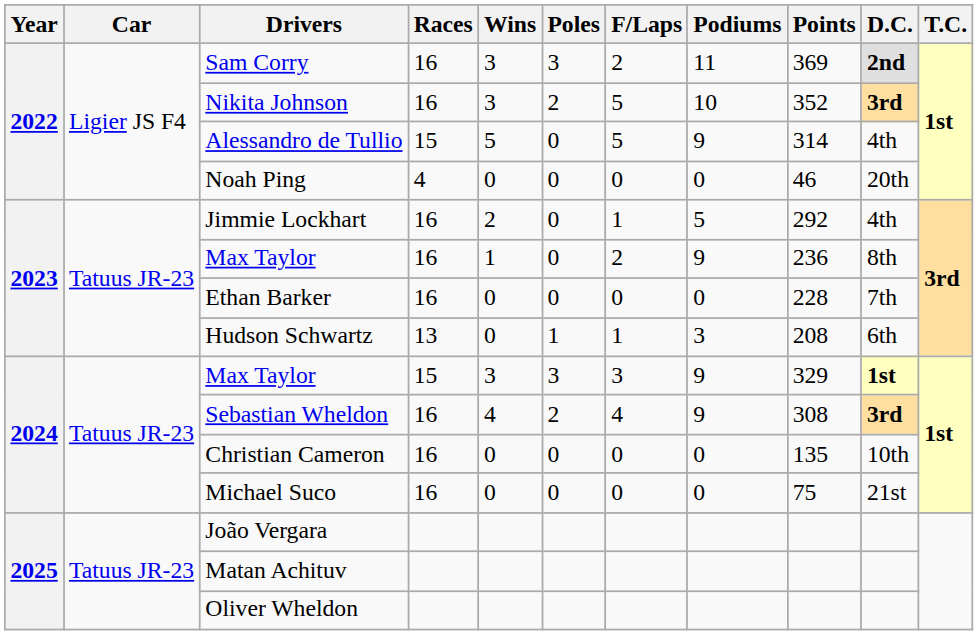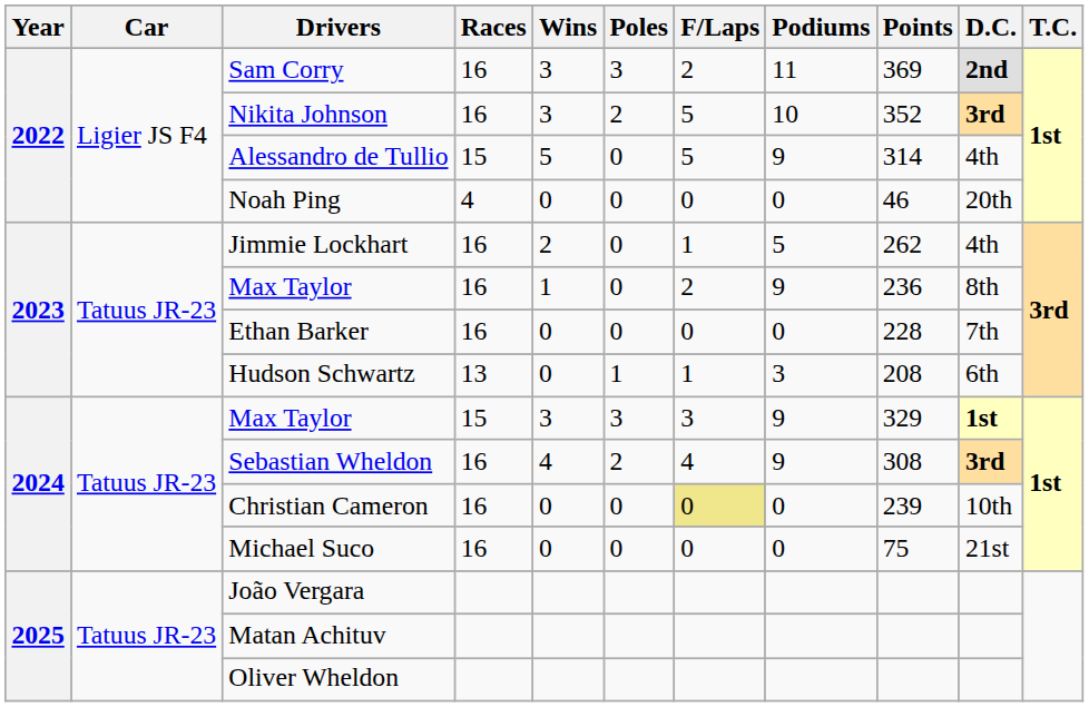 <table class="wikitable" style="font-size:85%">
 <tr>
 <th>Year</th>
 <th>Car</th>
 <th>Drivers</th>
 <th>Races</th>
 <th>Wins</th>
 <th>Poles</th>
 <th>F/Laps</th>
 <th>Podiums</th>
 <th>Points</th>
 <th>D.C.</th>
 <th>T.C.</th>
 </tr>
 <tr>
 <th rowspan="4"><a href='#'>2022</a></th>
 <td rowspan="4"><a href='#'>Ligier</a> JS F4</td>
 <td> <a href='#'>Sam Corry</a></td>
 <td>16</td>
 <td>3</td>
 <td>3</td>
 <td>2</td>
 <td>11</td>
 <td>369</td>
 <td style="background:#DFDFDF;"><strong>2nd</strong></td>
 <td rowspan="4" style="background:#FFFFBF;"><strong>1st</strong></td>
 </tr>
 <tr>
 <td> <a href='#'>Nikita Johnson</a></td>
 <td>16</td>
 <td>3</td>
 <td>2</td>
 <td>5</td>
 <td>10</td>
 <td>352</td>
 <td style="background:#FFDF9F;"><strong>3rd</strong></td>
 </tr>
 <tr>
 <td> <a href='#'>Alessandro de Tullio</a></td>
 <td>15</td>
 <td>5</td>
 <td>0</td>
 <td>5</td>
 <td>9</td>
 <td>314</td>
 <td>4th</td>
 </tr>
 <tr>
 <td> Noah Ping</td>
 <td>4</td>
 <td>0</td>
 <td>0</td>
 <td>0</td>
 <td>0</td>
 <td>46</td>
 <td>20th</td>
 </tr>
 <tr>
 <th rowspan="4"><a href='#'>2023</a></th>
 <td rowspan="4"><a href='#'>Tatuus JR-23</a></td>
 <td> Jimmie Lockhart</td>
 <td>16</td>
 <td>2</td>
 <td>0</td>
 <td>1</td>
 <td>5</td>
-<td>292</td>
+<td>262</td>
 <td>4th</td>
 <td rowspan="4" style="background:#FFDF9F;"><strong>3rd</strong></td>
 </tr>
 <tr>
 <td> <a href='#'>Max Taylor</a></td>
 <td>16</td>
 <td>1</td>
 <td>0</td>
 <td>2</td>
 <td>9</td>
 <td>236</td>
 <td>8th</td>
 </tr>
 <tr>
 <td> Ethan Barker</td>
 <td>16</td>
 <td>0</td>
 <td>0</td>
 <td>0</td>
 <td>0</td>
 <td>228</td>
 <td>7th</td>
 </tr>
 <tr>
 <td> Hudson Schwartz</td>
 <td>13</td>
 <td>0</td>
 <td>1</td>
 <td>1</td>
 <td>3</td>
 <td>208</td>
 <td>6th</td>
 </tr>
 <tr>
 <th rowspan="4"><a href='#'>2024</a></th>
 <td rowspan="4"><a href='#'>Tatuus JR-23</a></td>
 <td> <a href='#'>Max Taylor</a></td>
 <td>15</td>
 <td>3</td>
 <td>3</td>
 <td>3</td>
 <td>9</td>
 <td>329</td>
 <td style="background:#FFFFBF;"><strong>1st</strong></td>
 <td rowspan="4" style="background:#FFFFBF;"><strong>1st</strong></td>
 </tr>
 <tr>
 <td> <a href='#'>Sebastian Wheldon</a></td>
 <td>16</td>
 <td>4</td>
 <td>2</td>
 <td>4</td>
 <td>9</td>
 <td>308</td>
 <td style="background:#FFDF9F;"><strong>3rd</strong></td>
 </tr>
 <tr>
 <td> Christian Cameron</td>
 <td>16</td>
 <td>0</td>
 <td>0</td>
+<td style="background: khaki;">0</td>
 <td>0</td>
-<td>0</td>
-<td>135</td>
+<td>239</td>
 <td>10th</td>
 </tr>
 <tr>
 <td> Michael Suco</td>
 <td>16</td>
 <td>0</td>
 <td>0</td>
 <td>0</td>
 <td>0</td>
 <td>75</td>
 <td>21st</td>
 </tr>
 <tr>
 <th rowspan="3"><a href='#'>2025</a></th>
 <td rowspan="3"><a href='#'>Tatuus JR-23</a></td>
 <td> João Vergara</td>
 <td></td>
 <td></td>
 <td></td>
 <td></td>
 <td></td>
 <td></td>
 <td></td>
 <td rowspan="3"></td>
 </tr>
 <tr>
 <td> Matan Achituv</td>
 <td></td>
 <td></td>
 <td></td>
 <td></td>
 <td></td>
 <td></td>
 <td></td>
 </tr>
 <tr>
 <td> Oliver Wheldon</td>
 <td></td>
 <td></td>
 <td></td>
 <td></td>
 <td></td>
 <td></td>
 <td></td>
 </tr>
 </table>
